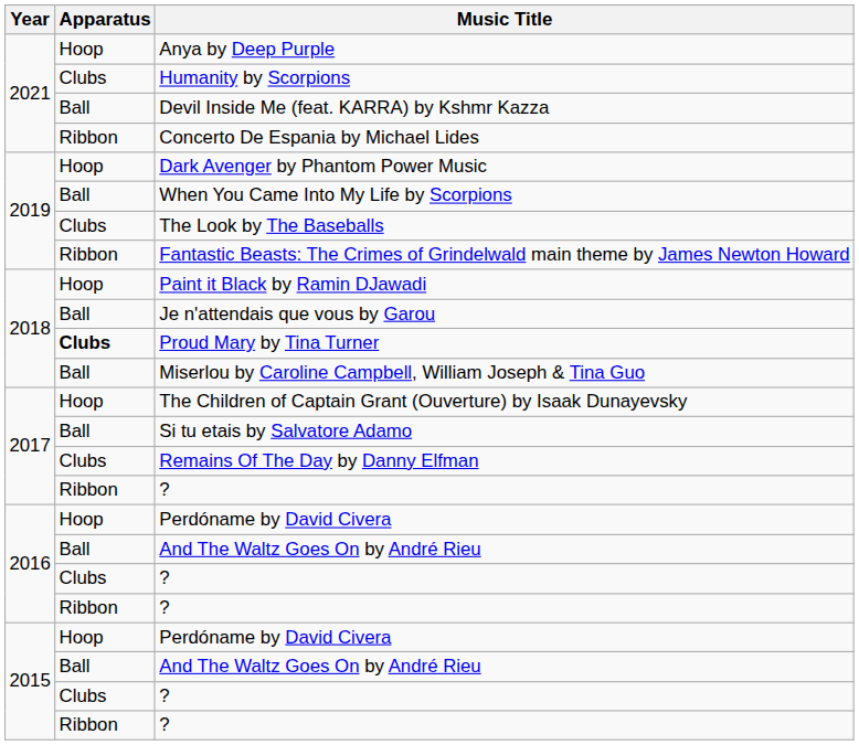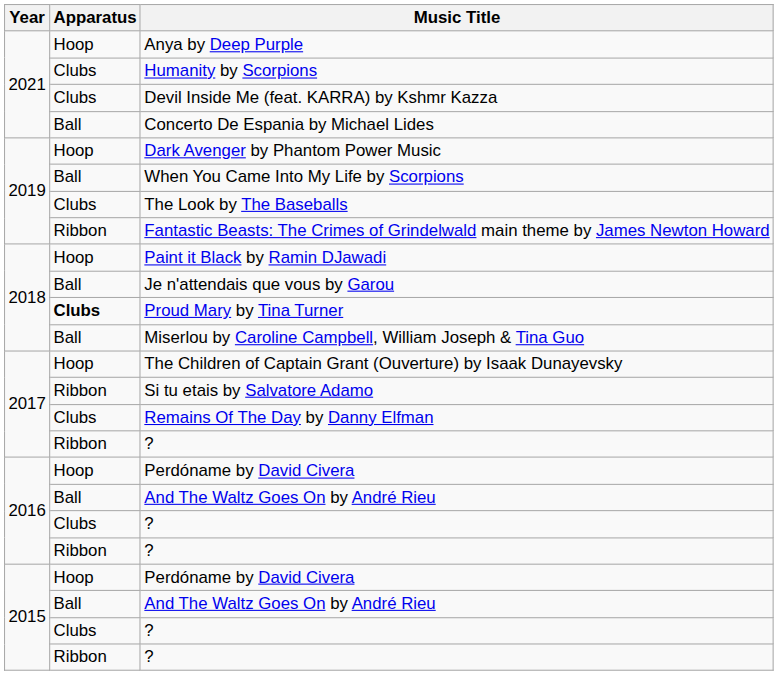 <table class="wikitable">
 <tr>
 <th>Year</th>
 <th>Apparatus</th>
 <th>Music Title</th>
 </tr>
 <tr>
 <td rowspan="4">2021</td>
 <td>Hoop</td>
 <td>Anya by <a href='#'>Deep Purple</a></td>
 </tr>
 <tr>
 <td>Clubs</td>
 <td><a href='#'>Humanity</a> by <a href='#'>Scorpions</a></td>
 </tr>
 <tr>
-<td>Ball</td>
+<td>Clubs</td>
 <td>Devil Inside Me (feat. KARRA) by Kshmr Kazza</td>
 </tr>
 <tr>
-<td>Ribbon</td>
+<td>Ball</td>
 <td>Concerto De Espania by Michael Lides</td>
 </tr>
 <tr>
 <td rowspan="4">2019</td>
 <td>Hoop</td>
 <td><a href='#'>Dark Avenger</a> by Phantom Power Music</td>
 </tr>
 <tr>
 <td>Ball</td>
 <td>When You Came Into My Life by <a href='#'>Scorpions</a></td>
 </tr>
 <tr>
 <td>Clubs</td>
 <td>The Look by <a href='#'>The Baseballs</a></td>
 </tr>
 <tr>
 <td>Ribbon</td>
 <td><a href='#'>Fantastic Beasts: The Crimes of Grindelwald</a> main theme by <a href='#'>James Newton Howard</a></td>
 </tr>
 <tr>
 <td rowspan="4">2018</td>
 <td>Hoop</td>
 <td><a href='#'>Paint it Black</a> by <a href='#'>Ramin DJawadi</a></td>
 </tr>
 <tr>
 <td>Ball</td>
 <td>Je n'attendais que vous by <a href='#'>Garou</a></td>
 </tr>
 <tr>
 <td><strong>Clubs</strong></td>
 <td><a href='#'>Proud Mary</a> by <a href='#'>Tina Turner</a></td>
 </tr>
 <tr>
 <td>Ball</td>
 <td>Miserlou by <a href='#'>Caroline Campbell</a>, William Joseph & <a href='#'>Tina Guo</a></td>
 </tr>
 <tr>
 <td rowspan="4">2017</td>
 <td>Hoop</td>
 <td>The Children of Captain Grant (Ouverture) by Isaak Dunayevsky</td>
 </tr>
 <tr>
-<td>Ball</td>
+<td>Ribbon</td>
 <td>Si tu etais by <a href='#'>Salvatore Adamo</a></td>
 </tr>
 <tr>
 <td>Clubs</td>
 <td><a href='#'>Remains Of The Day</a> by <a href='#'>Danny Elfman</a></td>
 </tr>
 <tr>
 <td>Ribbon</td>
 <td>?</td>
 </tr>
 <tr>
 <td rowspan="4">2016</td>
 <td>Hoop</td>
 <td>Perdóname by <a href='#'>David Civera</a></td>
 </tr>
 <tr>
 <td>Ball</td>
 <td><a href='#'>And The Waltz Goes On</a> by <a href='#'>André Rieu</a></td>
 </tr>
 <tr>
 <td>Clubs</td>
 <td>?</td>
 </tr>
 <tr>
 <td>Ribbon</td>
 <td>?</td>
 </tr>
 <tr>
 <td rowspan="4">2015</td>
 <td>Hoop</td>
 <td>Perdóname by <a href='#'>David Civera</a></td>
 </tr>
 <tr>
 <td>Ball</td>
 <td><a href='#'>And The Waltz Goes On</a> by <a href='#'>André Rieu</a></td>
 </tr>
 <tr>
 <td>Clubs</td>
 <td>?</td>
 </tr>
 <tr>
 <td>Ribbon</td>
 <td>?</td>
 </tr>
 </table>
